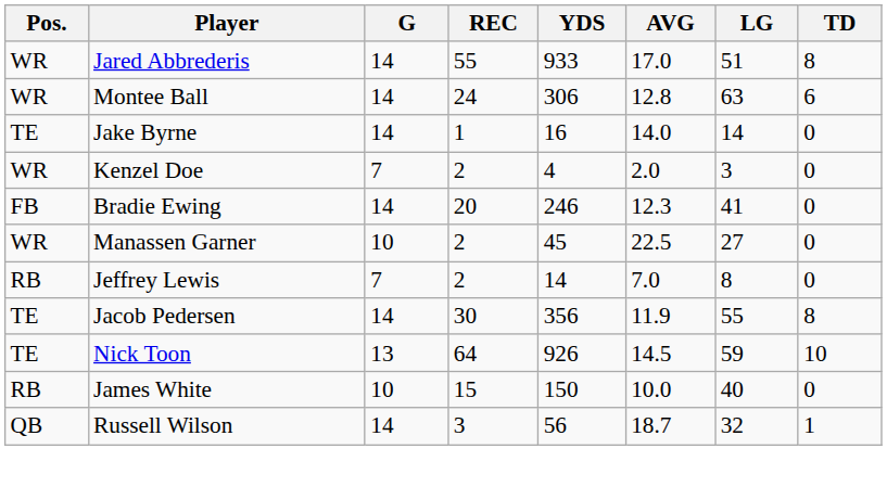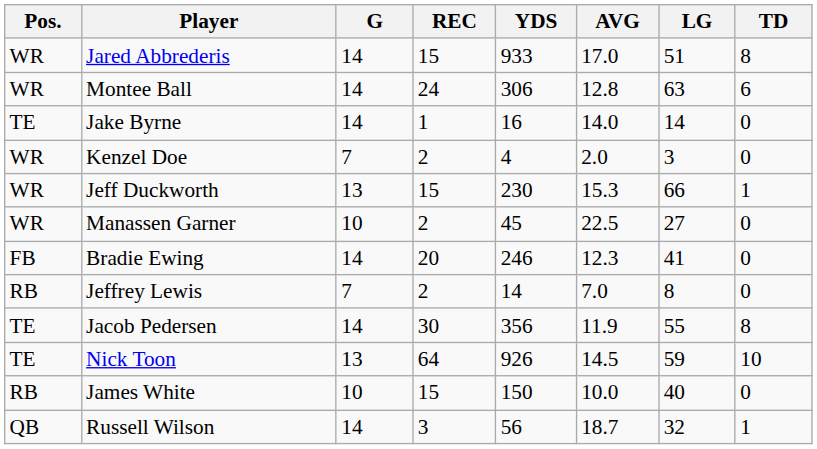 <table class="wikitable sortable">
 <tr>
 <th bgcolor="#DDDDFF" width="6%">Pos.</th>
 <th bgcolor="#DDDDFF" width="20%">Player</th>
 <th bgcolor="#DDDDFF" width="6%">G</th>
 <th bgcolor="#DDDDFF" width="6%">REC</th>
 <th bgcolor="#DDDDFF" width="6%">YDS</th>
 <th bgcolor="#DDDDFF" width="6%">AVG</th>
 <th bgcolor="#DDDDFF" width="6%">LG</th>
 <th bgcolor="#DDDDFF" width="6%">TD</th>
 </tr>
 <tr>
 <td>WR</td>
 <td><a href='#'>Jared Abbrederis</a></td>
 <td>14</td>
-<td>55</td>
+<td>15</td>
 <td>933</td>
 <td>17.0</td>
 <td>51</td>
 <td>8</td>
 </tr>
 <tr>
 <td>WR</td>
 <td>Montee Ball</td>
 <td>14</td>
 <td>24</td>
 <td>306</td>
 <td>12.8</td>
 <td>63</td>
 <td>6</td>
 </tr>
 <tr>
 <td>TE</td>
 <td>Jake Byrne</td>
 <td>14</td>
 <td>1</td>
 <td>16</td>
 <td>14.0</td>
 <td>14</td>
 <td>0</td>
 </tr>
 <tr>
 <td>WR</td>
 <td>Kenzel Doe</td>
 <td>7</td>
 <td>2</td>
 <td>4</td>
 <td>2.0</td>
 <td>3</td>
 <td>0</td>
 </tr>
 <tr>
-<td>FB</td>
-<td>Bradie Ewing</td>
-<td>14</td>
-<td>20</td>
-<td>246</td>
-<td>12.3</td>
-<td>41</td>
-<td>0</td>
+<td>WR</td>
+<td>Jeff Duckworth</td>
+<td>13</td>
+<td>15</td>
+<td>230</td>
+<td>15.3</td>
+<td>66</td>
+<td>1</td>
 </tr>
 <tr>
 <td>WR</td>
 <td>Manassen Garner</td>
 <td>10</td>
 <td>2</td>
 <td>45</td>
 <td>22.5</td>
 <td>27</td>
+<td>0</td>
+</tr>
+<tr>
+<td>FB</td>
+<td>Bradie Ewing</td>
+<td>14</td>
+<td>20</td>
+<td>246</td>
+<td>12.3</td>
+<td>41</td>
 <td>0</td>
 </tr>
 <tr>
 <td>RB</td>
 <td>Jeffrey Lewis</td>
 <td>7</td>
 <td>2</td>
 <td>14</td>
 <td>7.0</td>
 <td>8</td>
 <td>0</td>
 </tr>
 <tr>
 <td>TE</td>
 <td>Jacob Pedersen</td>
 <td>14</td>
 <td>30</td>
 <td>356</td>
 <td>11.9</td>
 <td>55</td>
 <td>8</td>
 </tr>
 <tr>
 <td>TE</td>
 <td><a href='#'>Nick Toon</a></td>
 <td>13</td>
 <td>64</td>
 <td>926</td>
 <td>14.5</td>
 <td>59</td>
 <td>10</td>
 </tr>
 <tr>
 <td>RB</td>
 <td>James White</td>
 <td>10</td>
 <td>15</td>
 <td>150</td>
 <td>10.0</td>
 <td>40</td>
 <td>0</td>
 </tr>
 <tr>
 <td>QB</td>
 <td>Russell Wilson</td>
 <td>14</td>
 <td>3</td>
 <td>56</td>
 <td>18.7</td>
 <td>32</td>
 <td>1</td>
 </tr>
 </table>
